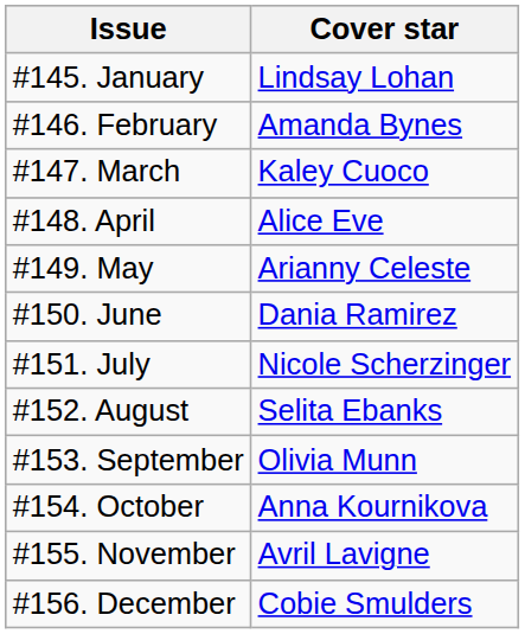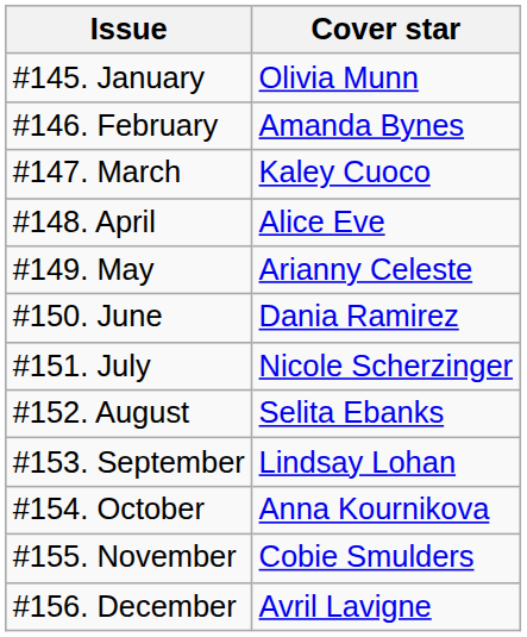 <table class="sortable wikitable">
 <tr>
 <th>Issue</th>
 <th>Cover star</th>
 </tr>
 <tr>
 <td>#145. January</td>
-<td><a href='#'>Lindsay Lohan</a></td>
+<td><a href='#'>Olivia Munn</a></td>
 </tr>
 <tr>
 <td>#146. February</td>
 <td><a href='#'>Amanda Bynes</a></td>
 </tr>
 <tr>
 <td>#147. March</td>
 <td><a href='#'>Kaley Cuoco</a></td>
 </tr>
 <tr>
 <td>#148. April</td>
 <td><a href='#'>Alice Eve</a></td>
 </tr>
 <tr>
 <td>#149. May</td>
 <td><a href='#'>Arianny Celeste</a></td>
 </tr>
 <tr>
 <td>#150. June</td>
 <td><a href='#'>Dania Ramirez</a></td>
 </tr>
 <tr>
 <td>#151. July</td>
 <td><a href='#'>Nicole Scherzinger</a></td>
 </tr>
 <tr>
 <td>#152. August</td>
 <td><a href='#'>Selita Ebanks</a></td>
 </tr>
 <tr>
 <td>#153. September</td>
-<td><a href='#'>Olivia Munn</a></td>
+<td><a href='#'>Lindsay Lohan</a></td>
 </tr>
 <tr>
 <td>#154. October</td>
 <td><a href='#'>Anna Kournikova</a></td>
 </tr>
 <tr>
 <td>#155. November</td>
-<td><a href='#'>Avril Lavigne</a></td>
+<td><a href='#'>Cobie Smulders</a></td>
 </tr>
 <tr>
 <td>#156. December</td>
-<td><a href='#'>Cobie Smulders</a></td>
+<td><a href='#'>Avril Lavigne</a></td>
 </tr>
 </table>
